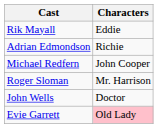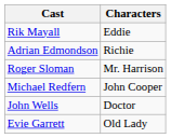 <table class="wikitable">
 <tr>
 <th>Cast</th>
 <th>Characters</th>
 </tr>
 <tr>
 <td><a href='#'>Rik Mayall</a></td>
 <td>Eddie</td>
 </tr>
 <tr>
 <td><a href='#'>Adrian Edmondson</a></td>
 <td>Richie</td>
 </tr>
 <tr>
+<td><a href='#'>Roger Sloman</a></td>
+<td>Mr. Harrison</td>
+</tr>
+<tr>
 <td><a href='#'>Michael Redfern</a></td>
 <td>John Cooper</td>
-</tr>
-<tr>
-<td><a href='#'>Roger Sloman</a></td>
-<td>Mr. Harrison</td>
 </tr>
 <tr>
 <td><a href='#'>John Wells</a></td>
 <td>Doctor</td>
 </tr>
 <tr>
 <td><a href='#'>Evie Garrett</a></td>
-<td style="background: pink;">Old Lady</td>
+<td>Old Lady</td>
 </tr>
 </table>
